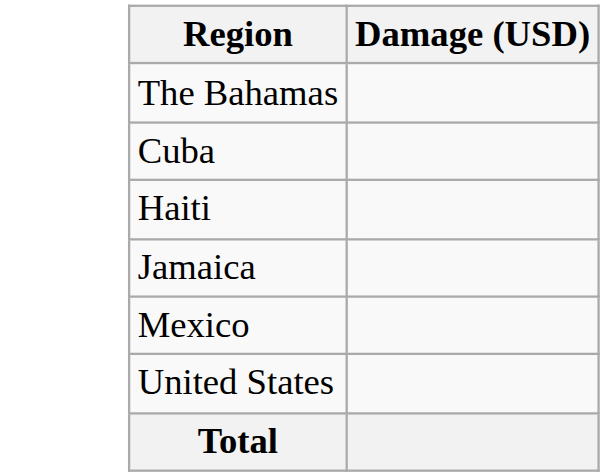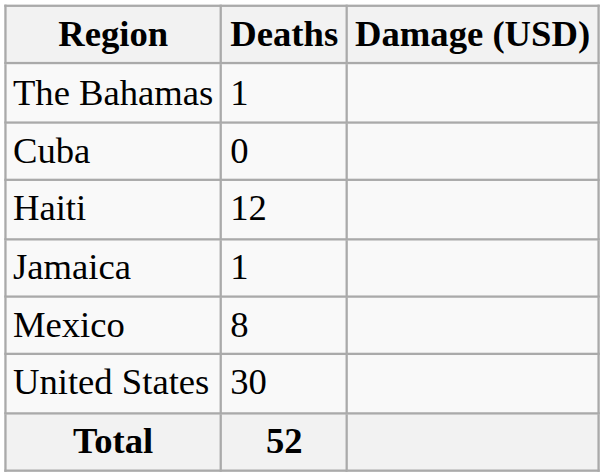 <table class="wikitable sortable" style="float:right">
 <tr>
 <th>Region</th>
+<th>Deaths</th>
 <th>Damage (USD)</th>
 </tr>
 <tr>
 <td>The Bahamas</td>
+<td>1</td>
 <td></td>
 </tr>
 <tr>
 <td>Cuba</td>
+<td>0</td>
 <td></td>
 </tr>
 <tr>
 <td>Haiti</td>
+<td>12</td>
 <td></td>
 </tr>
 <tr>
 <td>Jamaica</td>
+<td>1</td>
 <td></td>
 </tr>
 <tr>
 <td>Mexico</td>
+<td>8</td>
 <td></td>
 </tr>
 <tr>
 <td>United States</td>
+<td>30</td>
 <td></td>
 </tr>
 <tr class="sortbottom">
 <th>Total</th>
+<th>52</th>
 <th></th>
 </tr>
 </table>
